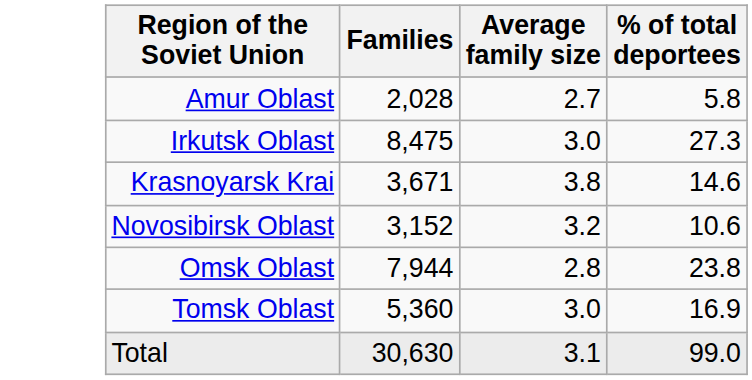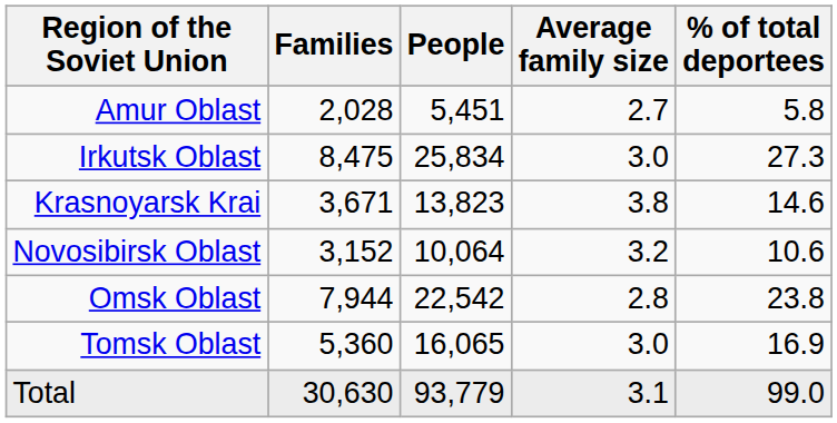 <table class="wikitable" align=right style="margin: 0.5em 0 0 .5em;">
 <tr bgcolor="#ECECEC">
 <th>Region of the <br>Soviet Union</th>
 <th>Families</th>
+<th>People</th>
 <th>Average <br>family size</th>
 <th>% of total <br>deportees</th>
 </tr>
 <tr>
 <td align="right"><a href='#'>Amur Oblast</a></td>
 <td align="right">2,028</td>
+<td align="right">5,451</td>
 <td align="right">2.7</td>
 <td align="right">5.8</td>
 </tr>
 <tr>
 <td align="right"><a href='#'>Irkutsk Oblast</a></td>
 <td align="right">8,475</td>
+<td align="right">25,834</td>
 <td align="right">3.0</td>
 <td align="right">27.3</td>
 </tr>
 <tr>
 <td align="right"><a href='#'>Krasnoyarsk Krai</a></td>
 <td align="right">3,671</td>
+<td align="right">13,823</td>
 <td align="right">3.8</td>
 <td align="right">14.6</td>
 </tr>
 <tr>
 <td align="right"><a href='#'>Novosibirsk Oblast</a></td>
 <td align="right">3,152</td>
+<td align="right">10,064</td>
 <td align="right">3.2</td>
 <td align="right">10.6</td>
 </tr>
 <tr>
 <td align="right"><a href='#'>Omsk Oblast</a></td>
 <td align="right">7,944</td>
+<td align="right">22,542</td>
 <td align="right">2.8</td>
 <td align="right">23.8</td>
 </tr>
 <tr>
 <td align="right"><a href='#'>Tomsk Oblast</a></td>
 <td align="right">5,360</td>
+<td align="right">16,065</td>
 <td align="right">3.0</td>
 <td align="right">16.9</td>
 </tr>
 <tr bgcolor="#ECECEC">
 <td>Total</td>
 <td align="right">30,630</td>
+<td align="right">93,779</td>
 <td align="right">3.1</td>
 <td align="right">99.0</td>
 </tr>
 </table>
